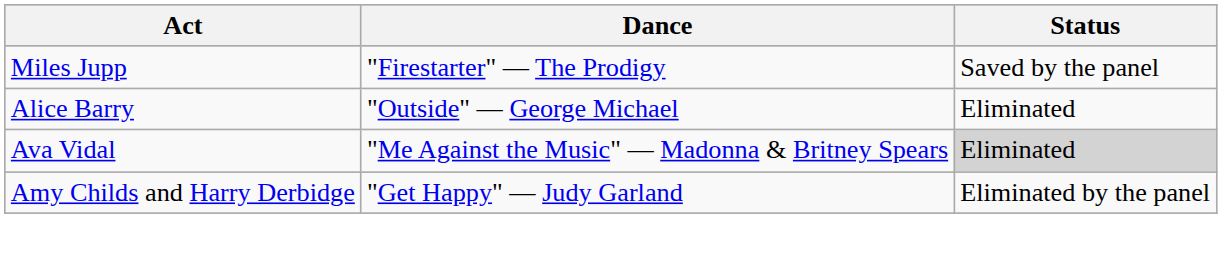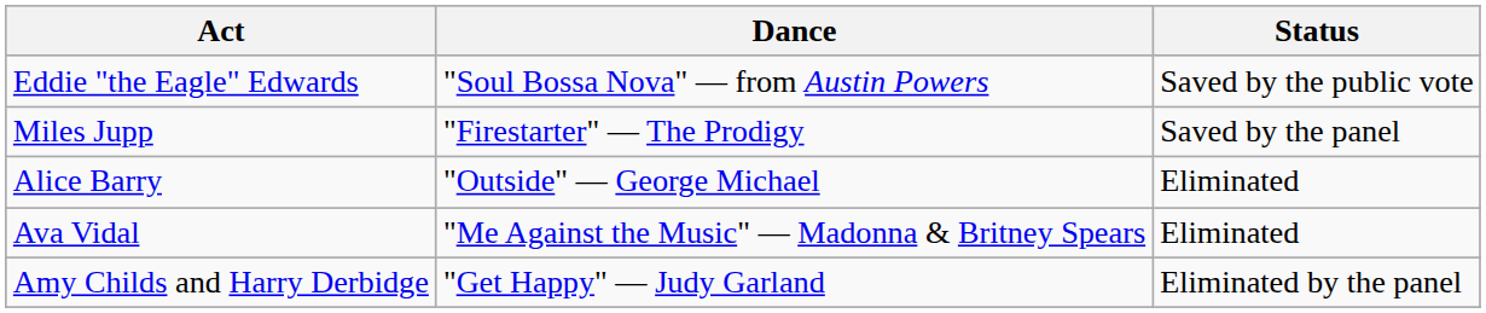 <table class="wikitable">
 <tr>
 <th>Act</th>
 <th>Dance</th>
 <th>Status</th>
+</tr>
+<tr>
+<td><a href='#'>Eddie "the Eagle" Edwards</a></td>
+<td>"<a href='#'>Soul Bossa Nova</a>" — from <em><a href='#'>Austin Powers</a></em></td>
+<td>Saved by the public vote</td>
 </tr>
 <tr>
 <td><a href='#'>Miles Jupp</a></td>
 <td>"<a href='#'>Firestarter</a>" — <a href='#'>The Prodigy</a></td>
 <td>Saved by the panel</td>
 </tr>
 <tr>
 <td><a href='#'>Alice Barry</a></td>
 <td>"<a href='#'>Outside</a>" — <a href='#'>George Michael</a></td>
 <td>Eliminated</td>
 </tr>
 <tr>
 <td><a href='#'>Ava Vidal</a></td>
 <td>"<a href='#'>Me Against the Music</a>" — <a href='#'>Madonna</a> & <a href='#'>Britney Spears</a></td>
-<td style="background: lightgrey;">Eliminated</td>
+<td>Eliminated</td>
 </tr>
 <tr>
 <td><a href='#'>Amy Childs</a> and <a href='#'>Harry Derbidge</a></td>
 <td>"<a href='#'>Get Happy</a>" — <a href='#'>Judy Garland</a></td>
 <td>Eliminated by the panel</td>
 </tr>
 </table>
